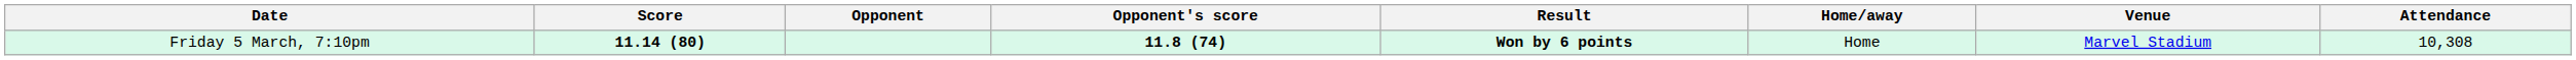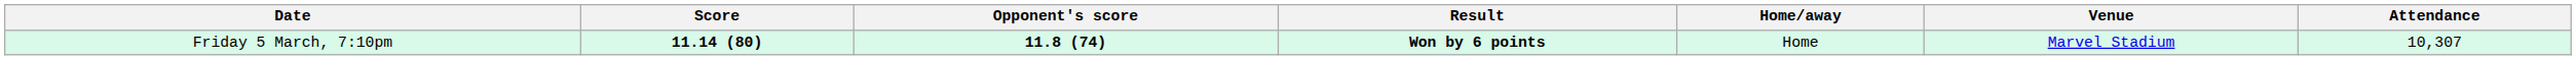 <table class="wikitable" style="font-size:90%; text-align:center; width: 100%; margin-left: auto; margin-right: auto;">
 <tr>
 <th>Date</th>
 <th>Score</th>
-<th>Opponent</th>
 <th>Opponent's score</th>
 <th>Result</th>
 <th>Home/away</th>
 <th>Venue</th>
 <th>Attendance</th>
 </tr>
 <tr style="background:#d9f9e9;">
 <td>Friday 5 March, 7:10pm</td>
 <td><strong>11.14 (80)</strong></td>
-<td></td>
 <td><strong>11.8 (74)</strong></td>
 <td><strong>Won by 6 points</strong></td>
 <td>Home</td>
 <td><a href='#'>Marvel Stadium</a></td>
-<td>10,308</td>
+<td>10,307</td>
 </tr>
 </table>
